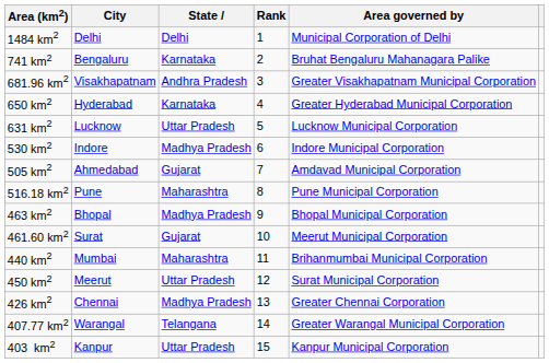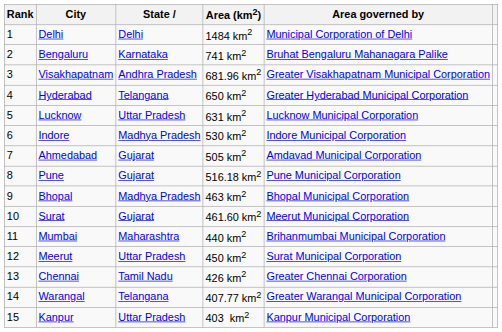 <table class="wikitable sortable">
 <tr>
-<th>Area (km<sup>2</sup>)</th>
+<th>Rank</th>
 <th>City</th>
 <th>State / </th>
-<th>Rank</th>
+<th>Area (km<sup>2</sup>)</th>
 <th>Area governed by</th>
 <th></th>
 </tr>
 <tr>
-<td>1484 km<sup>2</sup></td>
+<td>1</td>
 <td><a href='#'>Delhi</a></td>
 <td><a href='#'>Delhi</a></td>
-<td>1</td>
+<td>1484 km<sup>2</sup></td>
 <td><a href='#'>Municipal Corporation of Delhi</a></td>
 <td></td>
 </tr>
 <tr>
-<td>741 km<sup>2</sup></td>
+<td>2</td>
 <td><a href='#'>Bengaluru</a></td>
 <td><a href='#'>Karnataka</a></td>
-<td>2</td>
+<td>741 km<sup>2</sup></td>
 <td><a href='#'>Bruhat Bengaluru Mahanagara Palike</a></td>
 <td></td>
 </tr>
 <tr>
-<td>681.96 km<sup>2</sup></td>
+<td>3</td>
 <td><a href='#'>Visakhapatnam</a></td>
 <td><a href='#'>Andhra Pradesh</a></td>
-<td>3</td>
+<td>681.96 km<sup>2</sup></td>
 <td><a href='#'>Greater Visakhapatnam Municipal Corporation</a></td>
 <td></td>
 </tr>
 <tr>
+<td>4</td>
+<td><a href='#'>Hyderabad</a></td>
+<td><a href='#'>Telangana</a></td>
 <td>650 km<sup>2</sup></td>
-<td><a href='#'>Hyderabad</a></td>
-<td><a href='#'>Karnataka</a></td>
-<td>4</td>
 <td><a href='#'>Greater Hyderabad Municipal Corporation</a></td>
 <td></td>
 </tr>
 <tr>
-<td>631 km<sup>2</sup></td>
+<td>5</td>
 <td><a href='#'>Lucknow</a></td>
 <td><a href='#'>Uttar Pradesh</a></td>
-<td>5</td>
+<td>631 km<sup>2</sup></td>
 <td><a href='#'>Lucknow Municipal Corporation</a></td>
 <td></td>
 </tr>
 <tr>
-<td>530 km<sup>2</sup></td>
+<td>6</td>
 <td><a href='#'>Indore</a></td>
 <td><a href='#'>Madhya Pradesh</a></td>
-<td>6</td>
+<td>530 km<sup>2</sup></td>
 <td><a href='#'>Indore Municipal Corporation</a></td>
 <td></td>
 </tr>
 <tr>
-<td>505 km<sup>2</sup></td>
+<td>7</td>
 <td><a href='#'>Ahmedabad</a></td>
 <td><a href='#'>Gujarat</a></td>
-<td>7</td>
+<td>505 km<sup>2</sup></td>
 <td><a href='#'>Amdavad Municipal Corporation</a></td>
 <td></td>
 </tr>
 <tr>
+<td>8</td>
+<td><a href='#'>Pune</a></td>
+<td><a href='#'>Gujarat</a></td>
 <td>516.18 km<sup>2</sup></td>
-<td><a href='#'>Pune</a></td>
-<td><a href='#'>Maharashtra</a></td>
-<td>8</td>
 <td><a href='#'>Pune Municipal Corporation</a></td>
 <td></td>
 </tr>
 <tr>
-<td>463 km<sup>2</sup></td>
+<td>9</td>
 <td><a href='#'>Bhopal</a></td>
 <td><a href='#'>Madhya Pradesh</a></td>
-<td>9</td>
+<td>463 km<sup>2</sup></td>
 <td><a href='#'>Bhopal Municipal Corporation</a></td>
 <td></td>
 </tr>
 <tr>
-<td>461.60 km<sup>2</sup></td>
+<td>10</td>
 <td><a href='#'>Surat</a></td>
 <td><a href='#'>Gujarat</a></td>
-<td>10</td>
+<td>461.60 km<sup>2</sup></td>
 <td><a href='#'>Meerut Municipal Corporation</a></td>
 <td></td>
 </tr>
 <tr>
-<td>440 km<sup>2</sup></td>
+<td>11</td>
 <td><a href='#'>Mumbai</a></td>
 <td><a href='#'>Maharashtra</a></td>
-<td>11</td>
+<td>440 km<sup>2</sup></td>
 <td><a href='#'>Brihanmumbai Municipal Corporation</a></td>
 <td></td>
 </tr>
 <tr>
-<td>450 km<sup>2</sup></td>
+<td>12</td>
 <td><a href='#'>Meerut</a></td>
 <td><a href='#'>Uttar Pradesh</a></td>
-<td>12</td>
+<td>450 km<sup>2</sup></td>
 <td><a href='#'>Surat Municipal Corporation</a></td>
 <td></td>
 </tr>
 <tr>
+<td>13</td>
+<td><a href='#'>Chennai</a></td>
+<td><a href='#'>Tamil Nadu</a></td>
 <td>426 km<sup>2</sup></td>
-<td><a href='#'>Chennai</a></td>
-<td><a href='#'>Madhya Pradesh</a></td>
-<td>13</td>
 <td><a href='#'>Greater Chennai Corporation</a></td>
 <td></td>
 </tr>
 <tr https://en.m.wikipedia.org/wiki/Greater_Warangal_Municipal_Corporation>
-<td>407.77 km<sup>2</sup></td>
+<td>14</td>
 <td><a href='#'>Warangal</a></td>
 <td><a href='#'>Telangana</a></td>
-<td>14</td>
+<td>407.77 km<sup>2</sup></td>
 <td><a href='#'>Greater Warangal Municipal Corporation</a></td>
 <td></td>
 </tr>
 <tr>
-<td>403  km<sup>2</sup></td>
+<td>15</td>
 <td><a href='#'>Kanpur</a></td>
 <td><a href='#'>Uttar Pradesh</a></td>
-<td>15</td>
+<td>403  km<sup>2</sup></td>
 <td><a href='#'>Kanpur Municipal Corporation</a></td>
 <td></td>
 </tr>
 </table>
